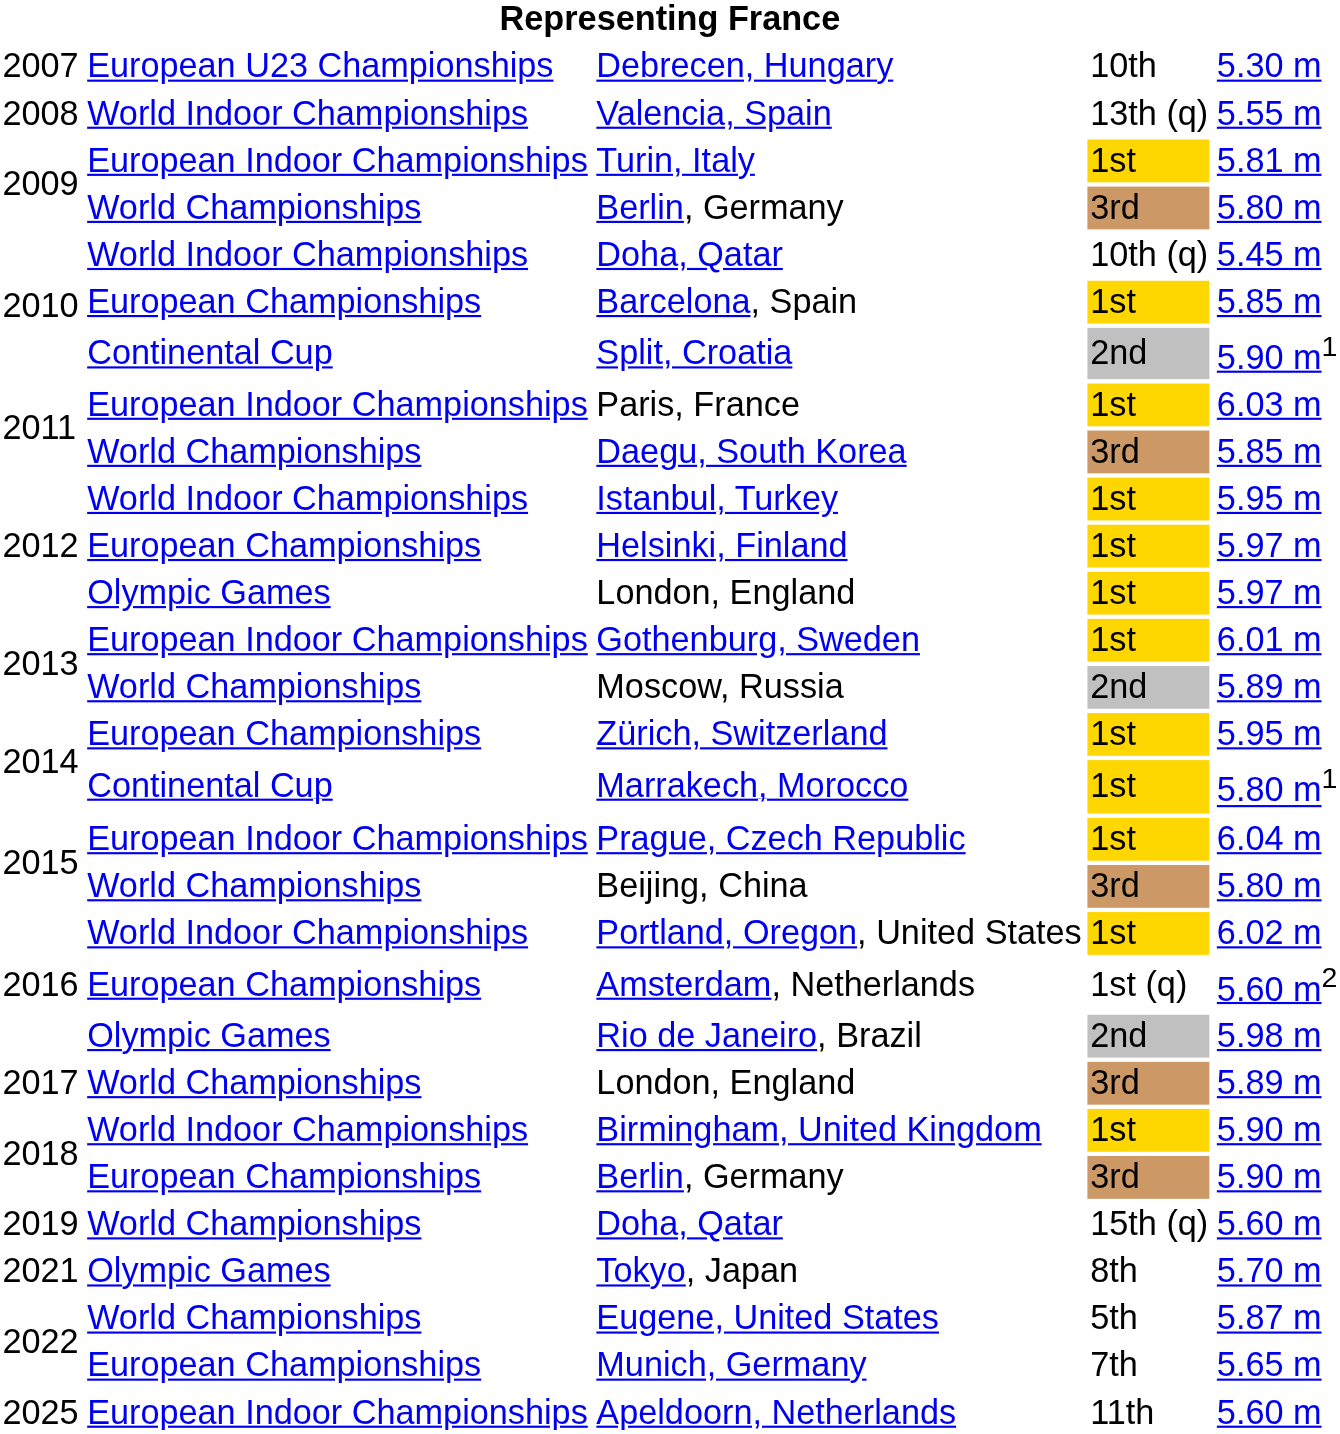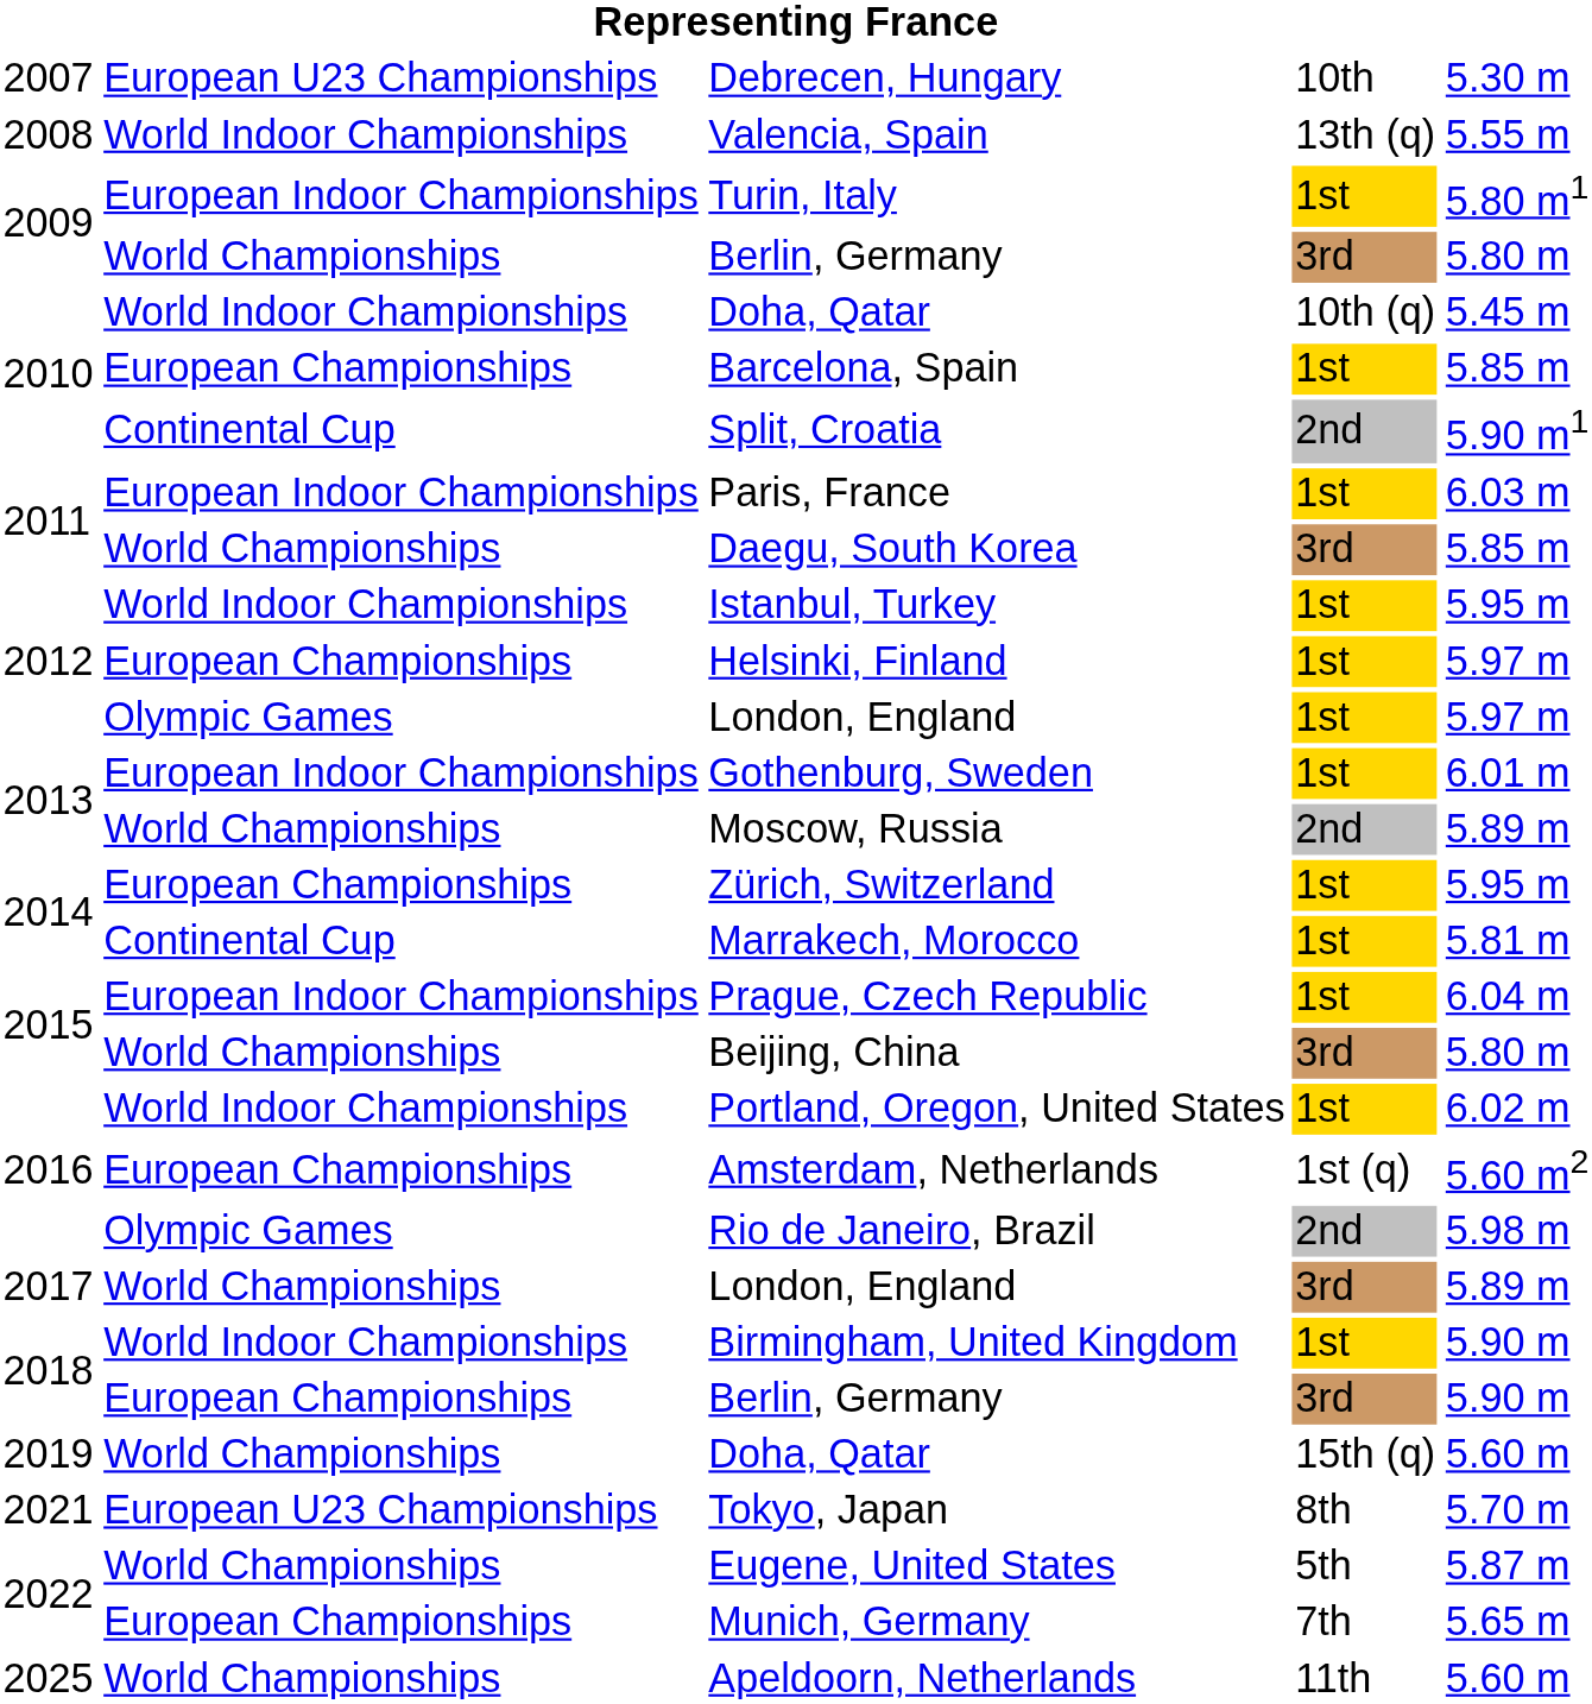 <table>
 <tr>
 <th colspan="6">Representing France</th>
 </tr>
 <tr>
 <td>2007</td>
 <td><a href='#'>European U23 Championships</a></td>
 <td><a href='#'>Debrecen, Hungary</a></td>
 <td>10th</td>
 <td><a href='#'>5.30 m</a></td>
 </tr>
 <tr>
 <td>2008</td>
 <td><a href='#'>World Indoor Championships</a></td>
 <td><a href='#'>Valencia, Spain</a></td>
 <td>13th (q)</td>
 <td><a href='#'>5.55 m</a></td>
 </tr>
 <tr>
 <td rowspan=2>2009</td>
 <td><a href='#'>European Indoor Championships</a></td>
 <td><a href='#'>Turin, Italy</a></td>
 <td bgcolor=gold>1st</td>
-<td><a href='#'>5.81 m</a></td>
+<td><a href='#'>5.80 m</a><sup>1</sup></td>
 </tr>
 <tr>
 <td><a href='#'>World Championships</a></td>
 <td><a href='#'>Berlin</a>, Germany</td>
 <td style="background:#c96;">3rd</td>
 <td><a href='#'>5.80 m</a></td>
 </tr>
 <tr>
 <td rowspan=3>2010</td>
 <td><a href='#'>World Indoor Championships</a></td>
 <td><a href='#'>Doha, Qatar</a></td>
 <td>10th (q)</td>
 <td><a href='#'>5.45 m</a></td>
 </tr>
 <tr>
 <td><a href='#'>European Championships</a></td>
 <td><a href='#'>Barcelona</a>, Spain</td>
 <td bgcolor=gold>1st</td>
 <td><a href='#'>5.85 m</a></td>
 </tr>
 <tr>
 <td><a href='#'>Continental Cup</a></td>
 <td><a href='#'>Split, Croatia</a></td>
 <td style="background:silver;">2nd</td>
 <td><a href='#'>5.90 m</a><sup>1</sup></td>
 </tr>
 <tr>
 <td rowspan=2>2011</td>
 <td><a href='#'>European Indoor Championships</a></td>
 <td>Paris, France</td>
 <td bgcolor=gold>1st</td>
 <td><a href='#'>6.03 m</a></td>
 </tr>
 <tr>
 <td><a href='#'>World Championships</a></td>
 <td><a href='#'>Daegu, South Korea</a></td>
 <td style="background:#c96;">3rd</td>
 <td><a href='#'>5.85 m</a></td>
 </tr>
 <tr>
 <td rowspan=3>2012</td>
 <td><a href='#'>World Indoor Championships</a></td>
 <td><a href='#'>Istanbul, Turkey</a></td>
 <td bgcolor=gold>1st</td>
 <td><a href='#'>5.95 m</a></td>
 </tr>
 <tr>
 <td><a href='#'>European Championships</a></td>
 <td><a href='#'>Helsinki, Finland</a></td>
 <td bgcolor=gold>1st</td>
 <td><a href='#'>5.97 m</a></td>
 </tr>
 <tr>
 <td><a href='#'>Olympic Games</a></td>
 <td>London, England</td>
 <td bgcolor=gold>1st</td>
 <td><a href='#'>5.97 m</a></td>
 </tr>
 <tr>
 <td rowspan=2>2013</td>
 <td><a href='#'>European Indoor Championships</a></td>
 <td><a href='#'>Gothenburg, Sweden</a></td>
 <td bgcolor=gold>1st</td>
 <td><a href='#'>6.01 m</a></td>
 </tr>
 <tr>
 <td><a href='#'>World Championships</a></td>
 <td>Moscow, Russia</td>
 <td style="background:silver;">2nd</td>
 <td><a href='#'>5.89 m</a></td>
 </tr>
 <tr>
 <td rowspan=2>2014</td>
 <td><a href='#'>European Championships</a></td>
 <td><a href='#'>Zürich, Switzerland</a></td>
 <td bgcolor=gold>1st</td>
 <td><a href='#'>5.95 m</a></td>
 </tr>
 <tr>
 <td><a href='#'>Continental Cup</a></td>
 <td><a href='#'>Marrakech, Morocco</a></td>
 <td bgcolor=gold>1st</td>
-<td><a href='#'>5.80 m</a><sup>1</sup></td>
+<td><a href='#'>5.81 m</a></td>
 </tr>
 <tr>
 <td rowspan=2>2015</td>
 <td><a href='#'>European Indoor Championships</a></td>
 <td><a href='#'>Prague, Czech Republic</a></td>
 <td bgcolor=gold>1st</td>
 <td><a href='#'>6.04 m</a></td>
 </tr>
 <tr>
 <td><a href='#'>World Championships</a></td>
 <td>Beijing, China</td>
 <td style="background:#c96;">3rd</td>
 <td><a href='#'>5.80 m</a></td>
 </tr>
 <tr>
 <td rowspan=3>2016</td>
 <td><a href='#'>World Indoor Championships</a></td>
 <td><a href='#'>Portland, Oregon</a>, United States</td>
 <td bgcolor=gold>1st</td>
 <td><a href='#'>6.02 m</a></td>
 </tr>
 <tr>
 <td><a href='#'>European Championships</a></td>
 <td><a href='#'>Amsterdam</a>, Netherlands</td>
 <td>1st (q)</td>
 <td><a href='#'>5.60 m</a><sup>2</sup></td>
 </tr>
 <tr>
 <td><a href='#'>Olympic Games</a></td>
 <td><a href='#'>Rio de Janeiro</a>, Brazil</td>
 <td style="background:silver;">2nd</td>
 <td><a href='#'>5.98 m</a></td>
 </tr>
 <tr>
 <td>2017</td>
 <td><a href='#'>World Championships</a></td>
 <td>London, England</td>
 <td style="background:#c96;">3rd</td>
 <td><a href='#'>5.89 m</a></td>
 </tr>
 <tr>
 <td rowspan=2>2018</td>
 <td><a href='#'>World Indoor Championships</a></td>
 <td><a href='#'>Birmingham, United Kingdom</a></td>
 <td bgcolor="gold">1st</td>
 <td><a href='#'>5.90 m</a></td>
 </tr>
 <tr>
 <td><a href='#'>European Championships</a></td>
 <td><a href='#'>Berlin</a>, Germany</td>
 <td bgcolor=cc9966>3rd</td>
 <td><a href='#'>5.90 m</a></td>
 </tr>
 <tr>
 <td>2019</td>
 <td><a href='#'>World Championships</a></td>
 <td><a href='#'>Doha, Qatar</a></td>
 <td>15th (q)</td>
 <td><a href='#'>5.60 m</a></td>
 </tr>
 <tr>
 <td>2021</td>
-<td><a href='#'>Olympic Games</a></td>
+<td><a href='#'>European U23 Championships</a></td>
 <td><a href='#'>Tokyo</a>, Japan</td>
 <td>8th</td>
 <td><a href='#'>5.70 m</a></td>
 </tr>
 <tr>
 <td rowspan=2>2022</td>
 <td><a href='#'>World Championships</a></td>
 <td><a href='#'>Eugene, United States</a></td>
 <td>5th</td>
 <td><a href='#'>5.87 m</a></td>
 </tr>
 <tr>
 <td><a href='#'>European Championships</a></td>
 <td><a href='#'>Munich, Germany</a></td>
 <td>7th</td>
 <td><a href='#'>5.65 m</a></td>
 </tr>
 <tr>
 <td>2025</td>
-<td><a href='#'>European Indoor Championships</a></td>
+<td><a href='#'>World Championships</a></td>
 <td><a href='#'>Apeldoorn, Netherlands</a></td>
 <td>11th</td>
 <td><a href='#'>5.60 m</a></td>
 </tr>
 </table>
